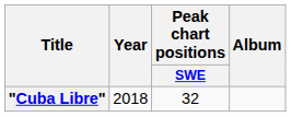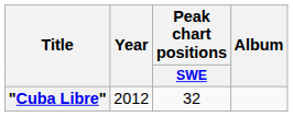 <table class="wikitable plainrowheaders" style="text-align:center;">
 <tr>
 <th scope="col" rowspan="2">Title</th>
 <th scope="col" rowspan="2">Year</th>
 <th scope="col" colspan="1">Peak chart positions</th>
 <th scope="col" rowspan="2">Album</th>
 </tr>
 <tr>
 <th scope="col" style="width:3em;font-size:85%;"><a href='#'>SWE</a><br></th>
 </tr>
 <tr>
 <th scope="row">"<a href='#'>Cuba Libre</a>"</th>
-<td>2018</td>
+<td>2012</td>
 <td>32<br></td>
 <td></td>
 </tr>
 </table>
